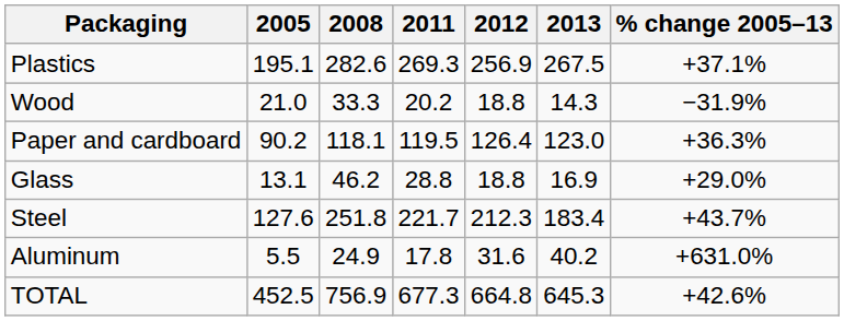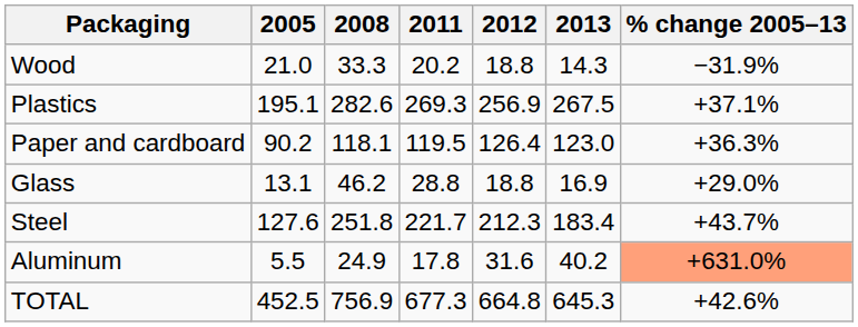 <table class="wikitable">
 <tr>
 <th>Packaging</th>
 <th>2005</th>
 <th>2008</th>
 <th>2011</th>
 <th>2012</th>
 <th>2013</th>
 <th>% change 2005–13</th>
 </tr>
 <tr>
+<td>Wood</td>
+<td align="center">21.0</td>
+<td align="center">33.3</td>
+<td align="center">20.2</td>
+<td align="center">18.8</td>
+<td align="center">14.3</td>
+<td align="center">−31.9%</td>
+</tr>
+<tr>
 <td>Plastics</td>
 <td align="center">195.1</td>
 <td align="center">282.6</td>
 <td align="center">269.3</td>
 <td align="center">256.9</td>
 <td align="center">267.5</td>
 <td align="center">+37.1%</td>
-</tr>
-<tr>
-<td>Wood</td>
-<td align="center">21.0</td>
-<td align="center">33.3</td>
-<td align="center">20.2</td>
-<td align="center">18.8</td>
-<td align="center">14.3</td>
-<td align="center">−31.9%</td>
 </tr>
 <tr>
 <td>Paper and cardboard</td>
 <td align="center">90.2</td>
 <td align="center">118.1</td>
 <td align="center">119.5</td>
 <td align="center">126.4</td>
 <td align="center">123.0</td>
 <td align="center">+36.3%</td>
 </tr>
 <tr>
 <td>Glass</td>
 <td align="center">13.1</td>
 <td align="center">46.2</td>
 <td align="center">28.8</td>
 <td align="center">18.8</td>
 <td align="center">16.9</td>
 <td align="center">+29.0%</td>
 </tr>
 <tr>
 <td>Steel</td>
 <td align="center">127.6</td>
 <td align="center">251.8</td>
 <td align="center">221.7</td>
 <td align="center">212.3</td>
 <td align="center">183.4</td>
 <td align="center">+43.7%</td>
 </tr>
 <tr>
 <td>Aluminum</td>
 <td align="center">5.5</td>
 <td align="center">24.9</td>
 <td align="center">17.8</td>
 <td align="center">31.6</td>
 <td align="center">40.2</td>
-<td align="center">+631.0%</td>
+<td align="center" style="background: lightsalmon;">+631.0%</td>
 </tr>
 <tr>
 <td>TOTAL</td>
 <td align="center">452.5</td>
 <td align="center">756.9</td>
 <td align="center">677.3</td>
 <td align="center">664.8</td>
 <td align="center">645.3</td>
 <td align="center">+42.6%</td>
 </tr>
 </table>
